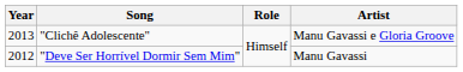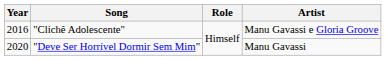 <table class="wikitable">
 <tr>
 <th>Year</th>
 <th>Song</th>
 <th>Role</th>
 <th>Artist</th>
 </tr>
 <tr>
-<td>2013</td>
+<td>2016</td>
 <td>"Clichê Adolescente"</td>
 <td rowspan="2">Himself</td>
 <td>Manu Gavassi e <a href='#'>Gloria Groove</a></td>
 </tr>
 <tr>
-<td>2012</td>
+<td>2020</td>
 <td>"<a href='#'>Deve Ser Horrível Dormir Sem Mim</a>"</td>
 <td>Manu Gavassi</td>
 </tr>
 </table>
